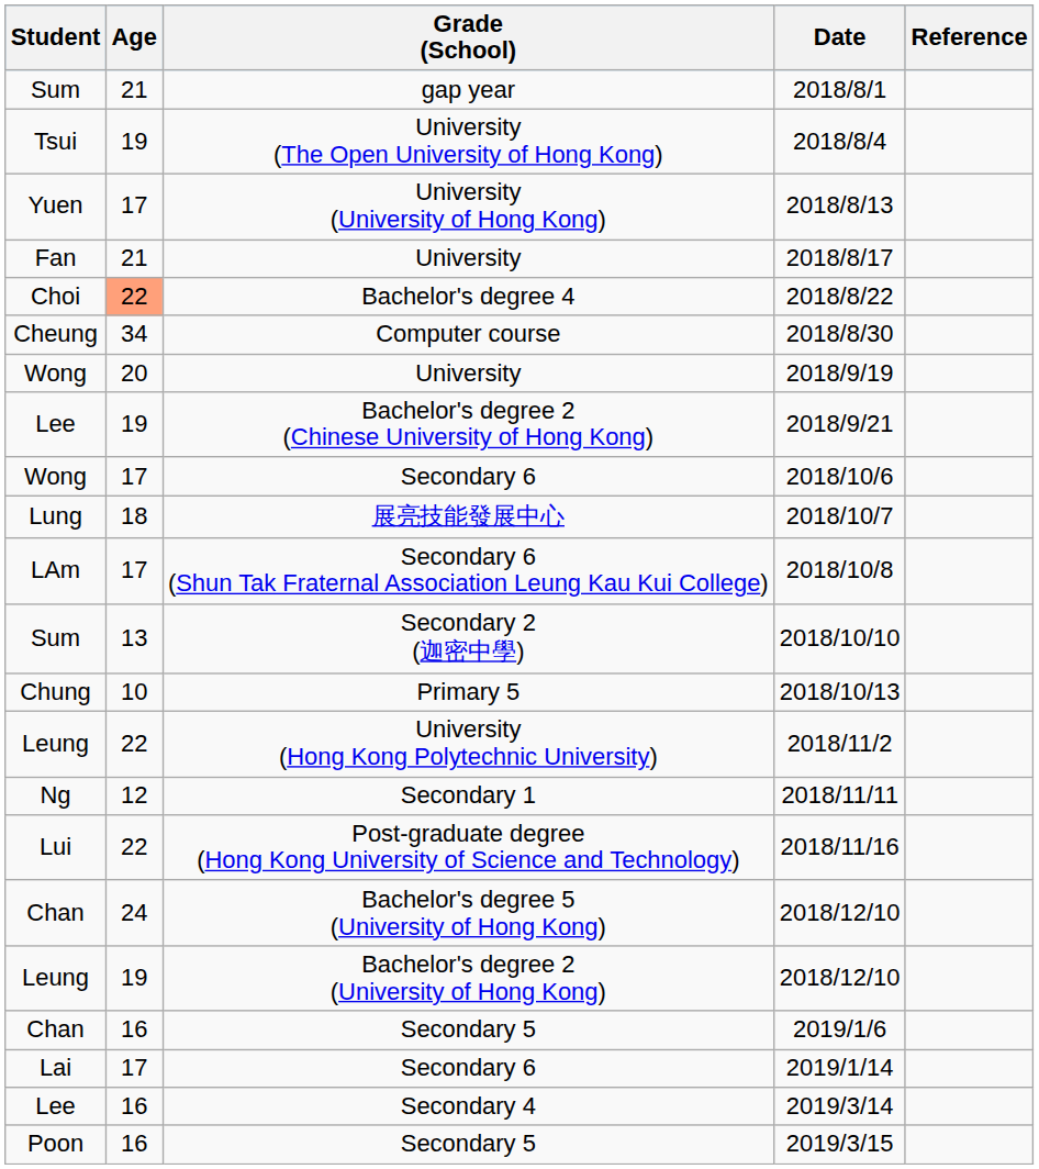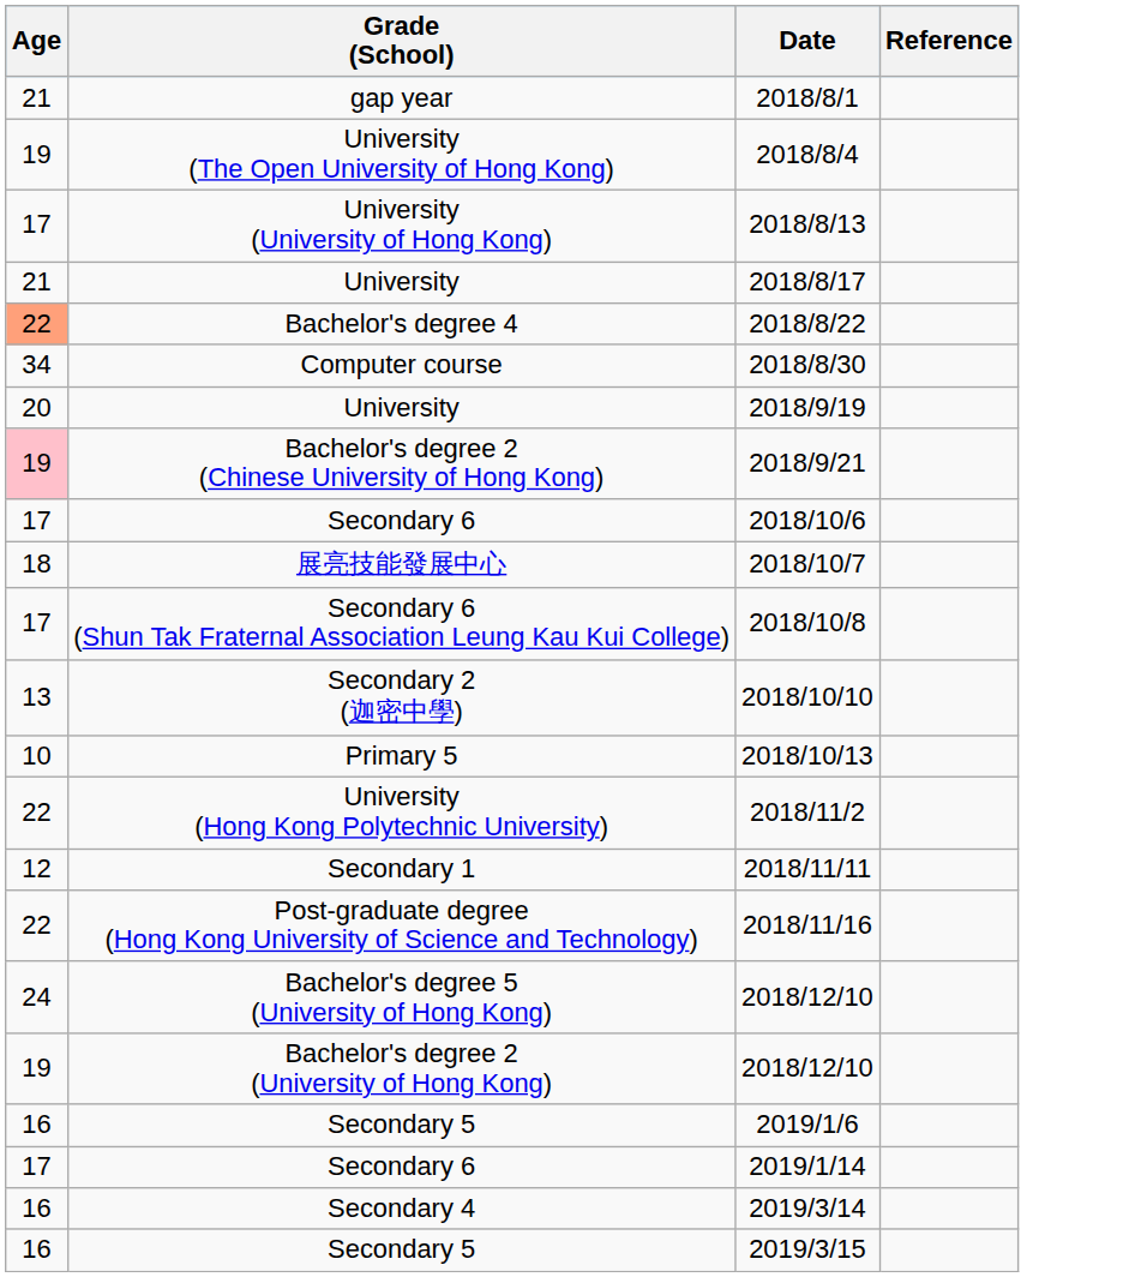 <table class="wikitable" style="text-align:center">
 <tr style="background:lightskyblue; color:black" align=center>
-<th>Student</th>
 <th>Age</th>
 <th>Grade<br> (School)</th>
 <th>Date</th>
 <th>Reference</th>
 </tr>
 <tr>
-<td>Sum</td>
 <td>21</td>
 <td>gap year</td>
 <td>2018/8/1</td>
 <td></td>
 </tr>
 <tr>
-<td>Tsui</td>
 <td>19</td>
 <td>University <br> (<a href='#'>The Open University of Hong Kong</a>)</td>
 <td>2018/8/4</td>
 <td></td>
 </tr>
 <tr>
-<td>Yuen</td>
 <td>17</td>
 <td>University <br> (<a href='#'>University of Hong Kong</a>)</td>
 <td>2018/8/13</td>
 <td></td>
 </tr>
 <tr>
-<td>Fan</td>
 <td>21</td>
 <td>University</td>
 <td>2018/8/17</td>
 <td></td>
 </tr>
 <tr>
-<td>Choi</td>
 <td style="background: lightsalmon;">22</td>
 <td>Bachelor's degree 4</td>
 <td>2018/8/22</td>
 <td></td>
 </tr>
 <tr>
-<td>Cheung</td>
 <td>34</td>
 <td>Computer course</td>
 <td>2018/8/30</td>
 <td></td>
 </tr>
 <tr>
-<td>Wong</td>
 <td>20</td>
 <td>University</td>
 <td>2018/9/19</td>
 <td></td>
 </tr>
 <tr>
-<td>Lee</td>
-<td>19</td>
+<td style="background: pink;">19</td>
 <td>Bachelor's degree 2<br> (<a href='#'>Chinese University of Hong Kong</a>)</td>
 <td>2018/9/21</td>
 <td></td>
 </tr>
 <tr>
-<td>Wong</td>
 <td>17</td>
 <td>Secondary 6</td>
 <td>2018/10/6</td>
 <td></td>
 </tr>
 <tr>
-<td>Lung</td>
 <td>18</td>
 <td><a href='#'>展亮技能發展中心</a></td>
 <td>2018/10/7</td>
 <td></td>
 </tr>
 <tr>
-<td>LAm</td>
 <td>17</td>
 <td>Secondary 6 <br> (<a href='#'>Shun Tak Fraternal Association Leung Kau Kui College</a>)</td>
 <td>2018/10/8</td>
 <td></td>
 </tr>
 <tr>
-<td>Sum</td>
 <td>13</td>
 <td>Secondary 2<br> (<a href='#'>迦密中學</a>)</td>
 <td>2018/10/10</td>
 <td></td>
 </tr>
 <tr>
-<td>Chung</td>
 <td>10</td>
 <td>Primary 5</td>
 <td>2018/10/13</td>
 <td></td>
 </tr>
 <tr>
-<td>Leung</td>
 <td>22</td>
 <td>University <br> (<a href='#'>Hong Kong Polytechnic University</a>)</td>
 <td>2018/11/2</td>
 <td></td>
 </tr>
 <tr>
-<td>Ng</td>
 <td>12</td>
 <td>Secondary 1</td>
 <td>2018/11/11</td>
 <td></td>
 </tr>
 <tr>
-<td>Lui</td>
 <td>22</td>
 <td>Post-graduate degree <br> (<a href='#'>Hong Kong University of Science and Technology</a>)</td>
 <td>2018/11/16</td>
 <td></td>
 </tr>
 <tr>
-<td>Chan</td>
 <td>24</td>
 <td>Bachelor's degree 5<br> (<a href='#'>University of Hong Kong</a>)</td>
 <td>2018/12/10</td>
 <td></td>
 </tr>
 <tr>
-<td>Leung</td>
 <td>19</td>
 <td>Bachelor's degree 2<br> (<a href='#'>University of Hong Kong</a>)</td>
 <td>2018/12/10</td>
 <td></td>
 </tr>
 <tr>
-<td>Chan</td>
 <td>16</td>
 <td>Secondary 5</td>
 <td>2019/1/6</td>
 <td></td>
 </tr>
 <tr>
-<td>Lai</td>
 <td>17</td>
 <td>Secondary 6</td>
 <td>2019/1/14</td>
 <td></td>
 </tr>
 <tr>
-<td>Lee</td>
 <td>16</td>
 <td>Secondary 4</td>
 <td>2019/3/14</td>
 <td></td>
 </tr>
 <tr>
-<td>Poon</td>
 <td>16</td>
 <td>Secondary 5</td>
 <td>2019/3/15</td>
 <td></td>
 </tr>
 </table>
